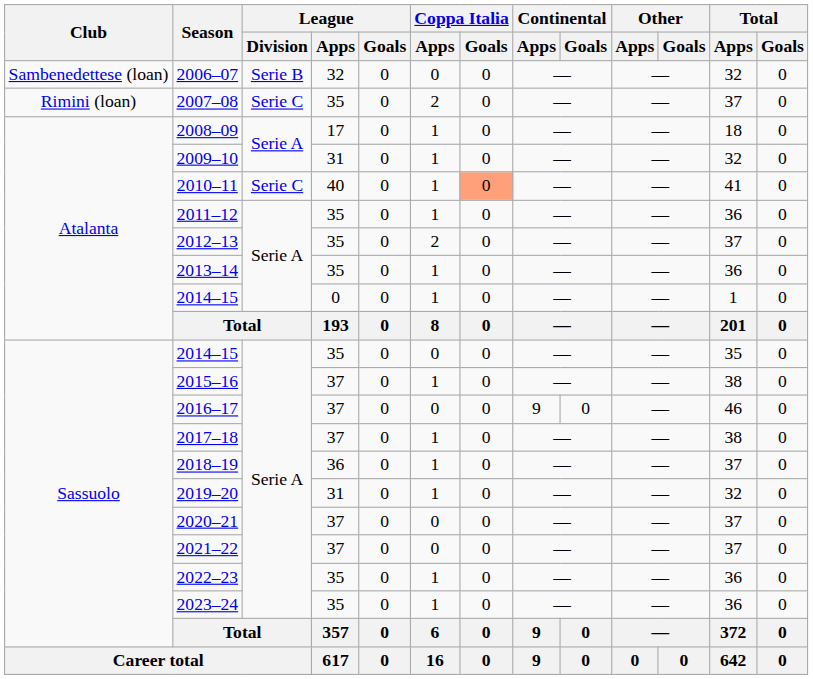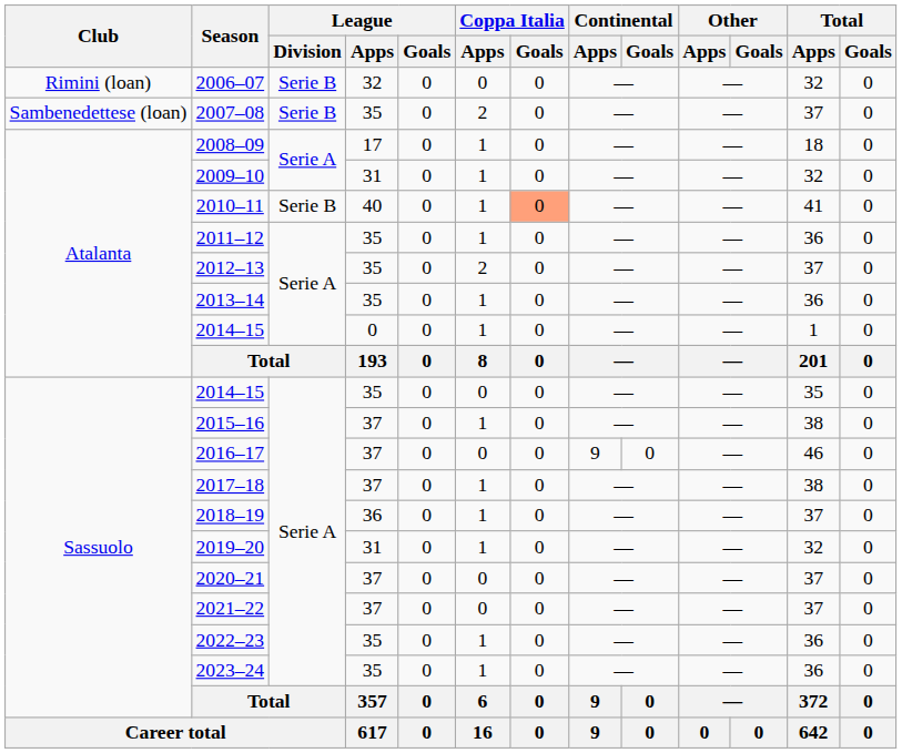 <table class="wikitable" style="text-align: center">
 <tr>
 <th rowspan="2">Club</th>
 <th rowspan="2">Season</th>
 <th colspan="3">League</th>
 <th colspan="2"><a href='#'>Coppa Italia</a></th>
 <th colspan="2">Continental</th>
 <th colspan="2">Other</th>
 <th colspan="2">Total</th>
 </tr>
 <tr>
 <th>Division</th>
 <th>Apps</th>
 <th>Goals</th>
 <th>Apps</th>
 <th>Goals</th>
 <th>Apps</th>
 <th>Goals</th>
 <th>Apps</th>
 <th>Goals</th>
 <th>Apps</th>
 <th>Goals</th>
 </tr>
 <tr>
-<td><a href='#'>Sambenedettese</a> (loan)</td>
+<td><a href='#'>Rimini</a> (loan)</td>
 <td><a href='#'>2006–07</a></td>
 <td><a href='#'>Serie B</a></td>
 <td>32</td>
 <td>0</td>
 <td>0</td>
 <td>0</td>
 <td colspan="2">—</td>
 <td colspan="2">—</td>
 <td>32</td>
 <td>0</td>
 </tr>
 <tr>
-<td><a href='#'>Rimini</a> (loan)</td>
+<td><a href='#'>Sambenedettese</a> (loan)</td>
 <td><a href='#'>2007–08</a></td>
-<td><a href='#'>Serie C</a></td>
+<td><a href='#'>Serie B</a></td>
 <td>35</td>
 <td>0</td>
 <td>2</td>
 <td>0</td>
 <td colspan="2">—</td>
 <td colspan="2">—</td>
 <td>37</td>
 <td>0</td>
 </tr>
 <tr>
 <td rowspan="8"><a href='#'>Atalanta</a></td>
 <td><a href='#'>2008–09</a></td>
 <td rowspan="2"><a href='#'>Serie A</a></td>
 <td>17</td>
 <td>0</td>
 <td>1</td>
 <td>0</td>
 <td colspan="2">—</td>
 <td colspan="2">—</td>
 <td>18</td>
 <td>0</td>
 </tr>
 <tr>
 <td><a href='#'>2009–10</a></td>
 <td>31</td>
 <td>0</td>
 <td>1</td>
 <td>0</td>
 <td colspan="2">—</td>
 <td colspan="2">—</td>
 <td>32</td>
 <td>0</td>
 </tr>
 <tr>
 <td><a href='#'>2010–11</a></td>
-<td><a href='#'>Serie C</a></td>
+<td>Serie B</td>
 <td>40</td>
 <td>0</td>
 <td>1</td>
 <td style="background: lightsalmon;">0</td>
 <td colspan="2">—</td>
 <td colspan="2">—</td>
 <td>41</td>
 <td>0</td>
 </tr>
 <tr>
 <td><a href='#'>2011–12</a></td>
 <td rowspan="4">Serie A</td>
 <td>35</td>
 <td>0</td>
 <td>1</td>
 <td>0</td>
 <td colspan="2">—</td>
 <td colspan="2">—</td>
 <td>36</td>
 <td>0</td>
 </tr>
 <tr>
 <td><a href='#'>2012–13</a></td>
 <td>35</td>
 <td>0</td>
 <td>2</td>
 <td>0</td>
 <td colspan="2">—</td>
 <td colspan="2">—</td>
 <td>37</td>
 <td>0</td>
 </tr>
 <tr>
 <td><a href='#'>2013–14</a></td>
 <td>35</td>
 <td>0</td>
 <td>1</td>
 <td>0</td>
 <td colspan="2">—</td>
 <td colspan="2">—</td>
 <td>36</td>
 <td>0</td>
 </tr>
 <tr>
 <td><a href='#'>2014–15</a></td>
 <td>0</td>
 <td>0</td>
 <td>1</td>
 <td>0</td>
 <td colspan="2">—</td>
 <td colspan="2">—</td>
 <td>1</td>
 <td>0</td>
 </tr>
 <tr>
 <th colspan="2">Total</th>
 <th>193</th>
 <th>0</th>
 <th>8</th>
 <th>0</th>
 <th colspan="2">—</th>
 <th colspan="2">—</th>
 <th>201</th>
 <th>0</th>
 </tr>
 <tr>
 <td rowspan="11"><a href='#'>Sassuolo</a></td>
 <td><a href='#'>2014–15</a></td>
 <td rowspan="10">Serie A</td>
 <td>35</td>
 <td>0</td>
 <td>0</td>
 <td>0</td>
 <td colspan="2">—</td>
 <td colspan="2">—</td>
 <td>35</td>
 <td>0</td>
 </tr>
 <tr>
 <td><a href='#'>2015–16</a></td>
 <td>37</td>
 <td>0</td>
 <td>1</td>
 <td>0</td>
 <td colspan="2">—</td>
 <td colspan="2">—</td>
 <td>38</td>
 <td>0</td>
 </tr>
 <tr>
 <td><a href='#'>2016–17</a></td>
 <td>37</td>
 <td>0</td>
 <td>0</td>
 <td>0</td>
 <td>9</td>
 <td>0</td>
 <td colspan="2">—</td>
 <td>46</td>
 <td>0</td>
 </tr>
 <tr>
 <td><a href='#'>2017–18</a></td>
 <td>37</td>
 <td>0</td>
 <td>1</td>
 <td>0</td>
 <td colspan="2">—</td>
 <td colspan="2">—</td>
 <td>38</td>
 <td>0</td>
 </tr>
 <tr>
 <td><a href='#'>2018–19</a></td>
 <td>36</td>
 <td>0</td>
 <td>1</td>
 <td>0</td>
 <td colspan="2">—</td>
 <td colspan="2">—</td>
 <td>37</td>
 <td>0</td>
 </tr>
 <tr>
 <td><a href='#'>2019–20</a></td>
 <td>31</td>
 <td>0</td>
 <td>1</td>
 <td>0</td>
 <td colspan="2">—</td>
 <td colspan="2">—</td>
 <td>32</td>
 <td>0</td>
 </tr>
 <tr>
 <td><a href='#'>2020–21</a></td>
 <td>37</td>
 <td>0</td>
 <td>0</td>
 <td>0</td>
 <td colspan="2">—</td>
 <td colspan="2">—</td>
 <td>37</td>
 <td>0</td>
 </tr>
 <tr>
 <td><a href='#'>2021–22</a></td>
 <td>37</td>
 <td>0</td>
 <td>0</td>
 <td>0</td>
 <td colspan="2">—</td>
 <td colspan="2">—</td>
 <td>37</td>
 <td>0</td>
 </tr>
 <tr>
 <td><a href='#'>2022–23</a></td>
 <td>35</td>
 <td>0</td>
 <td>1</td>
 <td>0</td>
 <td colspan="2">—</td>
 <td colspan="2">—</td>
 <td>36</td>
 <td>0</td>
 </tr>
 <tr>
 <td><a href='#'>2023–24</a></td>
 <td>35</td>
 <td>0</td>
 <td>1</td>
 <td>0</td>
 <td colspan="2">—</td>
 <td colspan="2">—</td>
 <td>36</td>
 <td>0</td>
 </tr>
 <tr>
 <th colspan="2">Total</th>
 <th>357</th>
 <th>0</th>
 <th>6</th>
 <th>0</th>
 <th>9</th>
 <th>0</th>
 <th colspan="2">—</th>
 <th>372</th>
 <th>0</th>
 </tr>
 <tr>
 <th colspan="3">Career total</th>
 <th>617</th>
 <th>0</th>
 <th>16</th>
 <th>0</th>
 <th>9</th>
 <th>0</th>
 <th>0</th>
 <th>0</th>
 <th>642</th>
 <th>0</th>
 </tr>
 </table>
